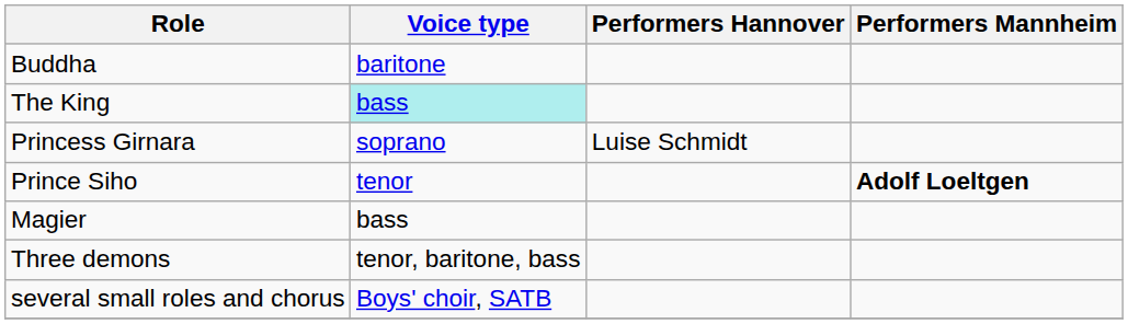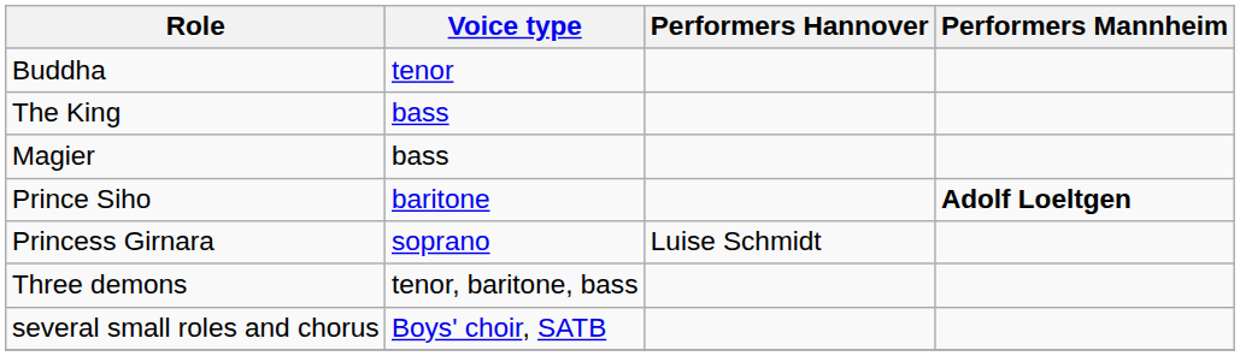 <table class="wikitable">
 <tr>
 <th>Role</th>
 <th><a href='#'>Voice type</a></th>
 <th>Performers Hannover</th>
 <th>Performers Mannheim</th>
 </tr>
 <tr>
 <td>Buddha</td>
-<td><a href='#'>baritone</a></td>
+<td><a href='#'>tenor</a></td>
 <td></td>
 <td></td>
 </tr>
 <tr>
 <td>The King</td>
-<td style="background: paleturquoise;"><a href='#'>bass</a></td>
+<td><a href='#'>bass</a></td>
 <td></td>
 <td></td>
+</tr>
+<tr>
+<td>Magier</td>
+<td>bass</td>
+<td></td>
+<td></td>
+</tr>
+<tr>
+<td>Prince Siho</td>
+<td><a href='#'>baritone</a></td>
+<td></td>
+<td><strong>Adolf Loeltgen</strong></td>
 </tr>
 <tr>
 <td>Princess Girnara</td>
 <td><a href='#'>soprano</a></td>
 <td>Luise Schmidt</td>
-<td></td>
-</tr>
-<tr>
-<td>Prince Siho</td>
-<td><a href='#'>tenor</a></td>
-<td></td>
-<td><strong>Adolf Loeltgen</strong></td>
-</tr>
-<tr>
-<td>Magier</td>
-<td>bass</td>
-<td></td>
 <td></td>
 </tr>
 <tr>
 <td>Three demons</td>
 <td>tenor, baritone, bass</td>
 <td></td>
 <td></td>
 </tr>
 <tr>
 <td>several small roles and chorus</td>
 <td><a href='#'>Boys' choir</a>, <a href='#'>SATB</a></td>
 <td></td>
 <td></td>
 </tr>
 <tr>
 </tr>
 </table>
